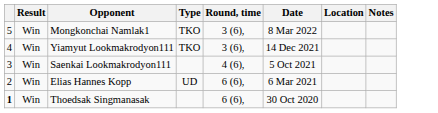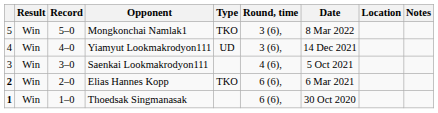 <table class="wikitable" style="text-align:center; font-size:95%">
 <tr>
 <th></th>
 <th>Result</th>
+<th>Record</th>
 <th>Opponent</th>
 <th>Type</th>
 <th>Round, time</th>
 <th>Date</th>
 <th>Location</th>
 <th>Notes</th>
 </tr>
 <tr>
 <td>5</td>
 <td>Win</td>
+<td>5–0</td>
 <td style="text-align:left;"> Mongkonchai Namlak1</td>
 <td>TKO</td>
 <td>3 (6), </td>
 <td>8 Mar 2022</td>
 <td style="text-align:left;"> </td>
 <td></td>
 </tr>
 <tr>
 <td>4</td>
 <td>Win</td>
+<td>4–0</td>
 <td style="text-align:left;"> Yiamyut Lookmakrodyon111</td>
-<td>TKO</td>
+<td>UD</td>
 <td>3 (6), </td>
 <td>14 Dec 2021</td>
 <td style="text-align:left;"> </td>
 <td style="text-align:left;"></td>
 </tr>
 <tr>
 <td>3</td>
 <td>Win</td>
+<td>3–0</td>
 <td style="text-align:left;"> Saenkai Lookmakrodyon111</td>
 <td></td>
 <td>4 (6), </td>
 <td>5 Oct 2021</td>
 <td style="text-align:left;"> </td>
 <td style="text-align:left;"></td>
 </tr>
 <tr>
-<td>2</td>
+<td><strong>2</strong></td>
 <td>Win</td>
+<td>2–0</td>
 <td style="text-align:left;"> Elias Hannes Kopp</td>
-<td>UD</td>
+<td>TKO</td>
 <td>6 (6), </td>
 <td>6 Mar 2021</td>
 <td style="text-align:left;"> </td>
 <td style="text-align:left;"></td>
 </tr>
 <tr>
 <td><strong>1</strong></td>
 <td>Win</td>
+<td>1–0</td>
 <td style="text-align:left;"> Thoedsak Singmanasak</td>
 <td></td>
 <td>6 (6), </td>
 <td>30 Oct 2020</td>
 <td style="text-align:left;"> </td>
 <td style="text-align:left;"></td>
 </tr>
 </table>
